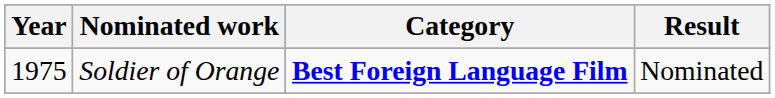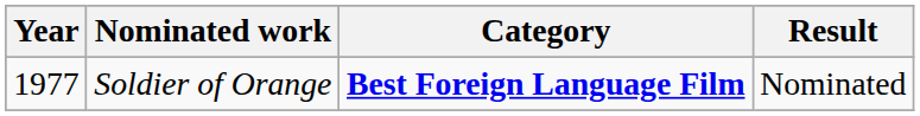 <table class="wikitable">
 <tr>
 <th>Year</th>
 <th>Nominated work</th>
 <th>Category</th>
 <th>Result</th>
 </tr>
 <tr>
-<td>1975</td>
+<td>1977</td>
 <td><em>Soldier of Orange</em></td>
 <td><strong><a href='#'>Best Foreign Language Film</a></strong></td>
 <td>Nominated</td>
 </tr>
 </table>
